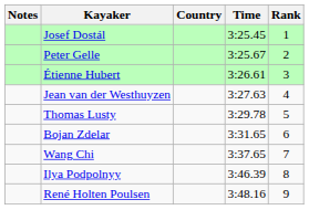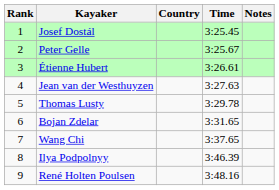 <table class="wikitable" style="text-align:center">
 <tr>
-<th>Notes</th>
+<th>Rank</th>
 <th>Kayaker</th>
 <th>Country</th>
 <th>Time</th>
-<th>Rank</th>
+<th>Notes</th>
 </tr>
 <tr bgcolor=bbffbb>
-<td></td>
+<td>1</td>
 <td align="left"><a href='#'>Josef Dostál</a></td>
 <td align="left"></td>
 <td>3:25.45</td>
-<td>1</td>
+<td></td>
 </tr>
 <tr bgcolor=bbffbb>
-<td></td>
+<td>2</td>
 <td align="left"><a href='#'>Peter Gelle</a></td>
 <td align="left"></td>
 <td>3:25.67</td>
-<td>2</td>
+<td></td>
 </tr>
 <tr bgcolor=bbffbb>
-<td></td>
+<td>3</td>
 <td align="left"><a href='#'>Étienne Hubert</a></td>
 <td align="left"></td>
 <td>3:26.61</td>
-<td>3</td>
+<td></td>
 </tr>
 <tr>
-<td></td>
+<td>4</td>
 <td align="left"><a href='#'>Jean van der Westhuyzen</a></td>
 <td align="left"></td>
 <td>3:27.63</td>
-<td>4</td>
+<td></td>
 </tr>
 <tr>
-<td></td>
+<td>5</td>
 <td align="left"><a href='#'>Thomas Lusty</a></td>
 <td align="left"></td>
 <td>3:29.78</td>
-<td>5</td>
+<td></td>
 </tr>
 <tr>
-<td></td>
+<td>6</td>
 <td align="left"><a href='#'>Bojan Zdelar</a></td>
 <td align="left"></td>
 <td>3:31.65</td>
-<td>6</td>
+<td></td>
 </tr>
 <tr>
-<td></td>
+<td>7</td>
 <td align="left"><a href='#'>Wang Chi</a></td>
 <td align="left"></td>
 <td>3:37.65</td>
-<td>7</td>
+<td></td>
 </tr>
 <tr>
-<td></td>
+<td>8</td>
 <td align="left"><a href='#'>Ilya Podpolnyy</a></td>
 <td align="left"></td>
 <td>3:46.39</td>
-<td>8</td>
+<td></td>
 </tr>
 <tr>
-<td></td>
+<td>9</td>
 <td align="left"><a href='#'>René Holten Poulsen</a></td>
 <td align="left"></td>
 <td>3:48.16</td>
-<td>9</td>
+<td></td>
 </tr>
 </table>
